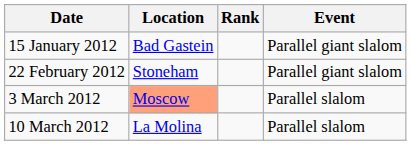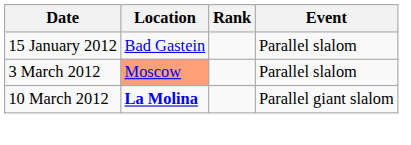 <table class="wikitable sortable" style="font-size:90%" style="text-align:center">
 <tr>
 <th>Date</th>
 <th>Location</th>
 <th>Rank</th>
 <th>Event</th>
 </tr>
 <tr>
 <td>15 January 2012</td>
 <td><a href='#'>Bad Gastein</a></td>
 <td></td>
-<td>Parallel giant slalom</td>
-</tr>
-<tr>
-<td>22 February 2012</td>
-<td><a href='#'>Stoneham</a></td>
-<td></td>
-<td>Parallel giant slalom</td>
+<td>Parallel slalom</td>
 </tr>
 <tr>
 <td>3 March 2012</td>
 <td style="background: lightsalmon;"><a href='#'>Moscow</a></td>
 <td></td>
 <td>Parallel slalom</td>
 </tr>
 <tr>
 <td>10 March 2012</td>
-<td><a href='#'>La Molina</a></td>
+<td><strong><a href='#'>La Molina</a></strong></td>
 <td></td>
-<td>Parallel slalom</td>
+<td>Parallel giant slalom</td>
 </tr>
 </table>
